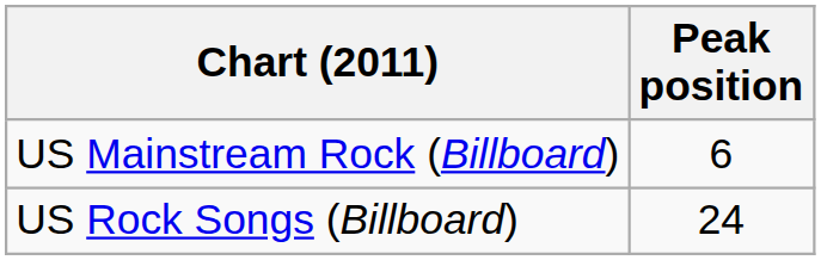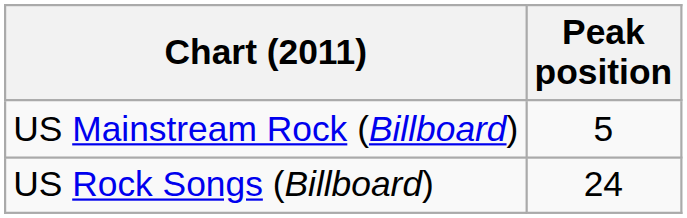 <table class="wikitable sortable">
 <tr>
 <th>Chart (2011)</th>
 <th>Peak<br>position</th>
 </tr>
 <tr>
 <td>US <a href='#'>Mainstream Rock</a> (<em><a href='#'>Billboard</a></em>)</td>
-<td style="text-align:center;">6</td>
+<td style="text-align:center;">5</td>
 </tr>
 <tr>
 <td>US <a href='#'>Rock Songs</a> (<em>Billboard</em>)</td>
 <td style="text-align:center;">24</td>
 </tr>
 </table>
